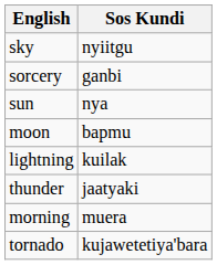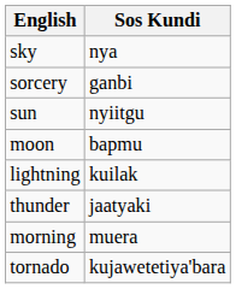 <table class="wikitable">
 <tr>
 <th>English</th>
 <th>Sos Kundi</th>
 </tr>
 <tr>
 <td>sky</td>
-<td>nyiitgu</td>
+<td>nya</td>
 </tr>
 <tr>
 <td>sorcery</td>
 <td>ganbi</td>
 </tr>
 <tr>
 <td>sun</td>
-<td>nya</td>
+<td>nyiitgu</td>
 </tr>
 <tr>
 <td>moon</td>
 <td>bapmu</td>
 </tr>
 <tr>
 <td>lightning</td>
 <td>kuilak</td>
 </tr>
 <tr>
 <td>thunder</td>
 <td>jaatyaki</td>
 </tr>
 <tr>
 <td>morning</td>
 <td>muera</td>
 </tr>
 <tr>
 <td>tornado</td>
 <td>kujawetetiya'bara</td>
 </tr>
 </table>
